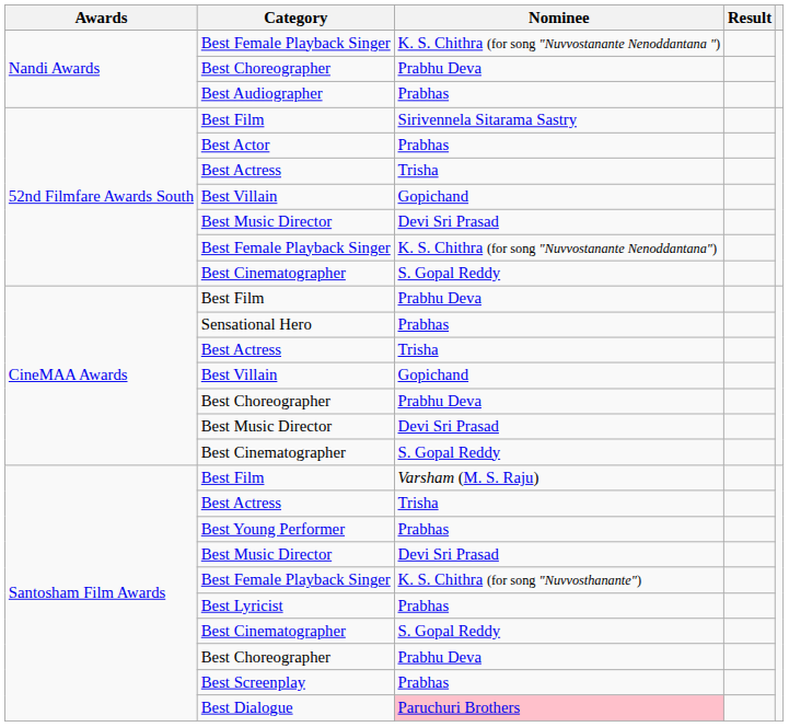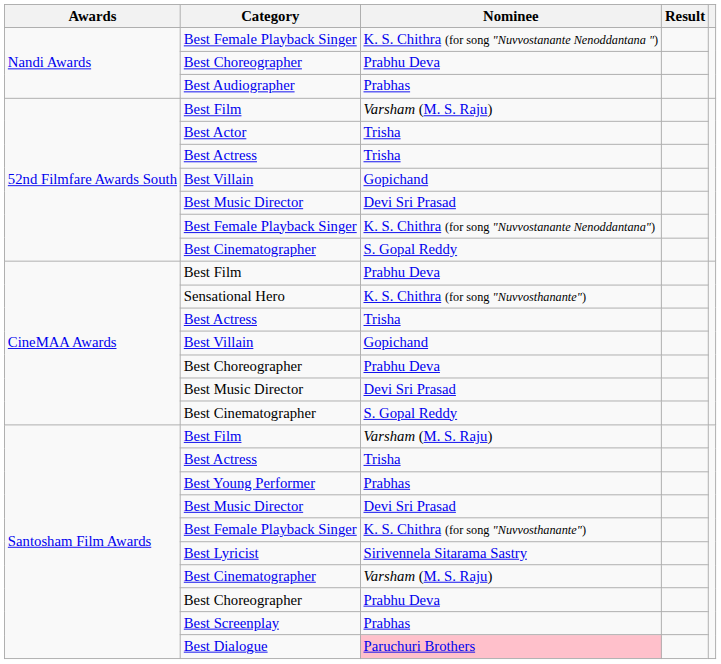 <table class="wikitable">
 <tr>
 <th>Awards</th>
 <th>Category</th>
 <th>Nominee</th>
 <th>Result</th>
 <th></th>
 </tr>
 <tr>
 <td rowspan="3"><a href='#'>Nandi Awards</a></td>
 <td><a href='#'>Best Female Playback Singer</a></td>
 <td><a href='#'>K. S. Chithra</a> <small>(for song <em>"Nuvvostanante Nenoddantana "</em>)</small></td>
 <td></td>
 <td rowspan="3"></td>
 </tr>
 <tr>
 <td><a href='#'>Best Choreographer</a></td>
 <td><a href='#'>Prabhu Deva</a></td>
 <td></td>
 </tr>
 <tr>
 <td><a href='#'>Best Audiographer</a></td>
 <td><a href='#'>Prabhas</a></td>
 <td></td>
 </tr>
 <tr>
 <td rowspan="7"><a href='#'>52nd Filmfare Awards South</a></td>
 <td><a href='#'>Best Film</a></td>
-<td><a href='#'>Sirivennela Sitarama Sastry</a></td>
+<td><em>Varsham</em> (<a href='#'>M. S. Raju</a>)</td>
 <td></td>
 <td rowspan="7"></td>
 </tr>
 <tr>
 <td><a href='#'>Best Actor</a></td>
-<td><a href='#'>Prabhas</a></td>
+<td><a href='#'>Trisha</a></td>
 <td></td>
 </tr>
 <tr>
 <td><a href='#'>Best Actress</a></td>
 <td><a href='#'>Trisha</a></td>
 <td></td>
 </tr>
 <tr>
 <td><a href='#'>Best Villain</a></td>
 <td><a href='#'>Gopichand</a></td>
 <td></td>
 </tr>
 <tr>
 <td><a href='#'>Best Music Director</a></td>
 <td><a href='#'>Devi Sri Prasad</a></td>
 <td></td>
 </tr>
 <tr>
 <td><a href='#'>Best Female Playback Singer</a></td>
 <td><a href='#'>K. S. Chithra</a> <small>(for song <em>"Nuvvostanante Nenoddantana"</em>)</small></td>
 <td></td>
 </tr>
 <tr>
 <td><a href='#'>Best Cinematographer</a></td>
 <td><a href='#'>S. Gopal Reddy</a></td>
 <td></td>
 </tr>
 <tr>
 <td rowspan="7"><a href='#'>CineMAA Awards</a></td>
 <td>Best Film</td>
 <td><a href='#'>Prabhu Deva</a></td>
 <td></td>
 <td rowspan="7"></td>
 </tr>
 <tr>
 <td>Sensational Hero</td>
-<td><a href='#'>Prabhas</a></td>
+<td><a href='#'>K. S. Chithra</a> <small>(for song <em>"Nuvvosthanante"</em>)</small></td>
 <td></td>
 </tr>
 <tr>
 <td><a href='#'>Best Actress</a></td>
 <td><a href='#'>Trisha</a></td>
 <td></td>
 </tr>
 <tr>
 <td><a href='#'>Best Villain</a></td>
 <td><a href='#'>Gopichand</a></td>
 <td></td>
 </tr>
 <tr>
 <td>Best Choreographer</td>
 <td><a href='#'>Prabhu Deva</a></td>
 <td></td>
 </tr>
 <tr>
 <td>Best Music Director</td>
 <td><a href='#'>Devi Sri Prasad</a></td>
 <td></td>
 </tr>
 <tr>
 <td>Best Cinematographer</td>
 <td><a href='#'>S. Gopal Reddy</a></td>
 <td></td>
 </tr>
 <tr>
 <td rowspan="10"><a href='#'>Santosham Film Awards</a></td>
 <td><a href='#'>Best Film</a></td>
 <td><em>Varsham</em> (<a href='#'>M. S. Raju</a>)</td>
 <td></td>
 <td rowspan="10"></td>
 </tr>
 <tr>
 <td><a href='#'>Best Actress</a></td>
 <td><a href='#'>Trisha</a></td>
 <td></td>
 </tr>
 <tr>
 <td><a href='#'>Best Young Performer</a></td>
 <td><a href='#'>Prabhas</a></td>
 <td></td>
 </tr>
 <tr>
 <td><a href='#'>Best Music Director</a></td>
 <td><a href='#'>Devi Sri Prasad</a></td>
 <td></td>
 </tr>
 <tr>
 <td><a href='#'>Best Female Playback Singer</a></td>
 <td><a href='#'>K. S. Chithra</a> <small>(for song <em>"Nuvvosthanante"</em>)</small></td>
 <td></td>
 </tr>
 <tr>
 <td><a href='#'>Best Lyricist</a></td>
-<td><a href='#'>Prabhas</a></td>
+<td><a href='#'>Sirivennela Sitarama Sastry</a></td>
 <td></td>
 </tr>
 <tr>
 <td><a href='#'>Best Cinematographer</a></td>
-<td><a href='#'>S. Gopal Reddy</a></td>
+<td><em>Varsham</em> (<a href='#'>M. S. Raju</a>)</td>
 <td></td>
 </tr>
 <tr>
 <td>Best Choreographer</td>
 <td><a href='#'>Prabhu Deva</a></td>
 <td></td>
 </tr>
 <tr>
 <td><a href='#'>Best Screenplay</a></td>
 <td><a href='#'>Prabhas</a></td>
 <td></td>
 </tr>
 <tr>
 <td><a href='#'>Best Dialogue</a></td>
 <td style="background: pink;"><a href='#'>Paruchuri Brothers</a></td>
 <td></td>
 </tr>
 </table>
